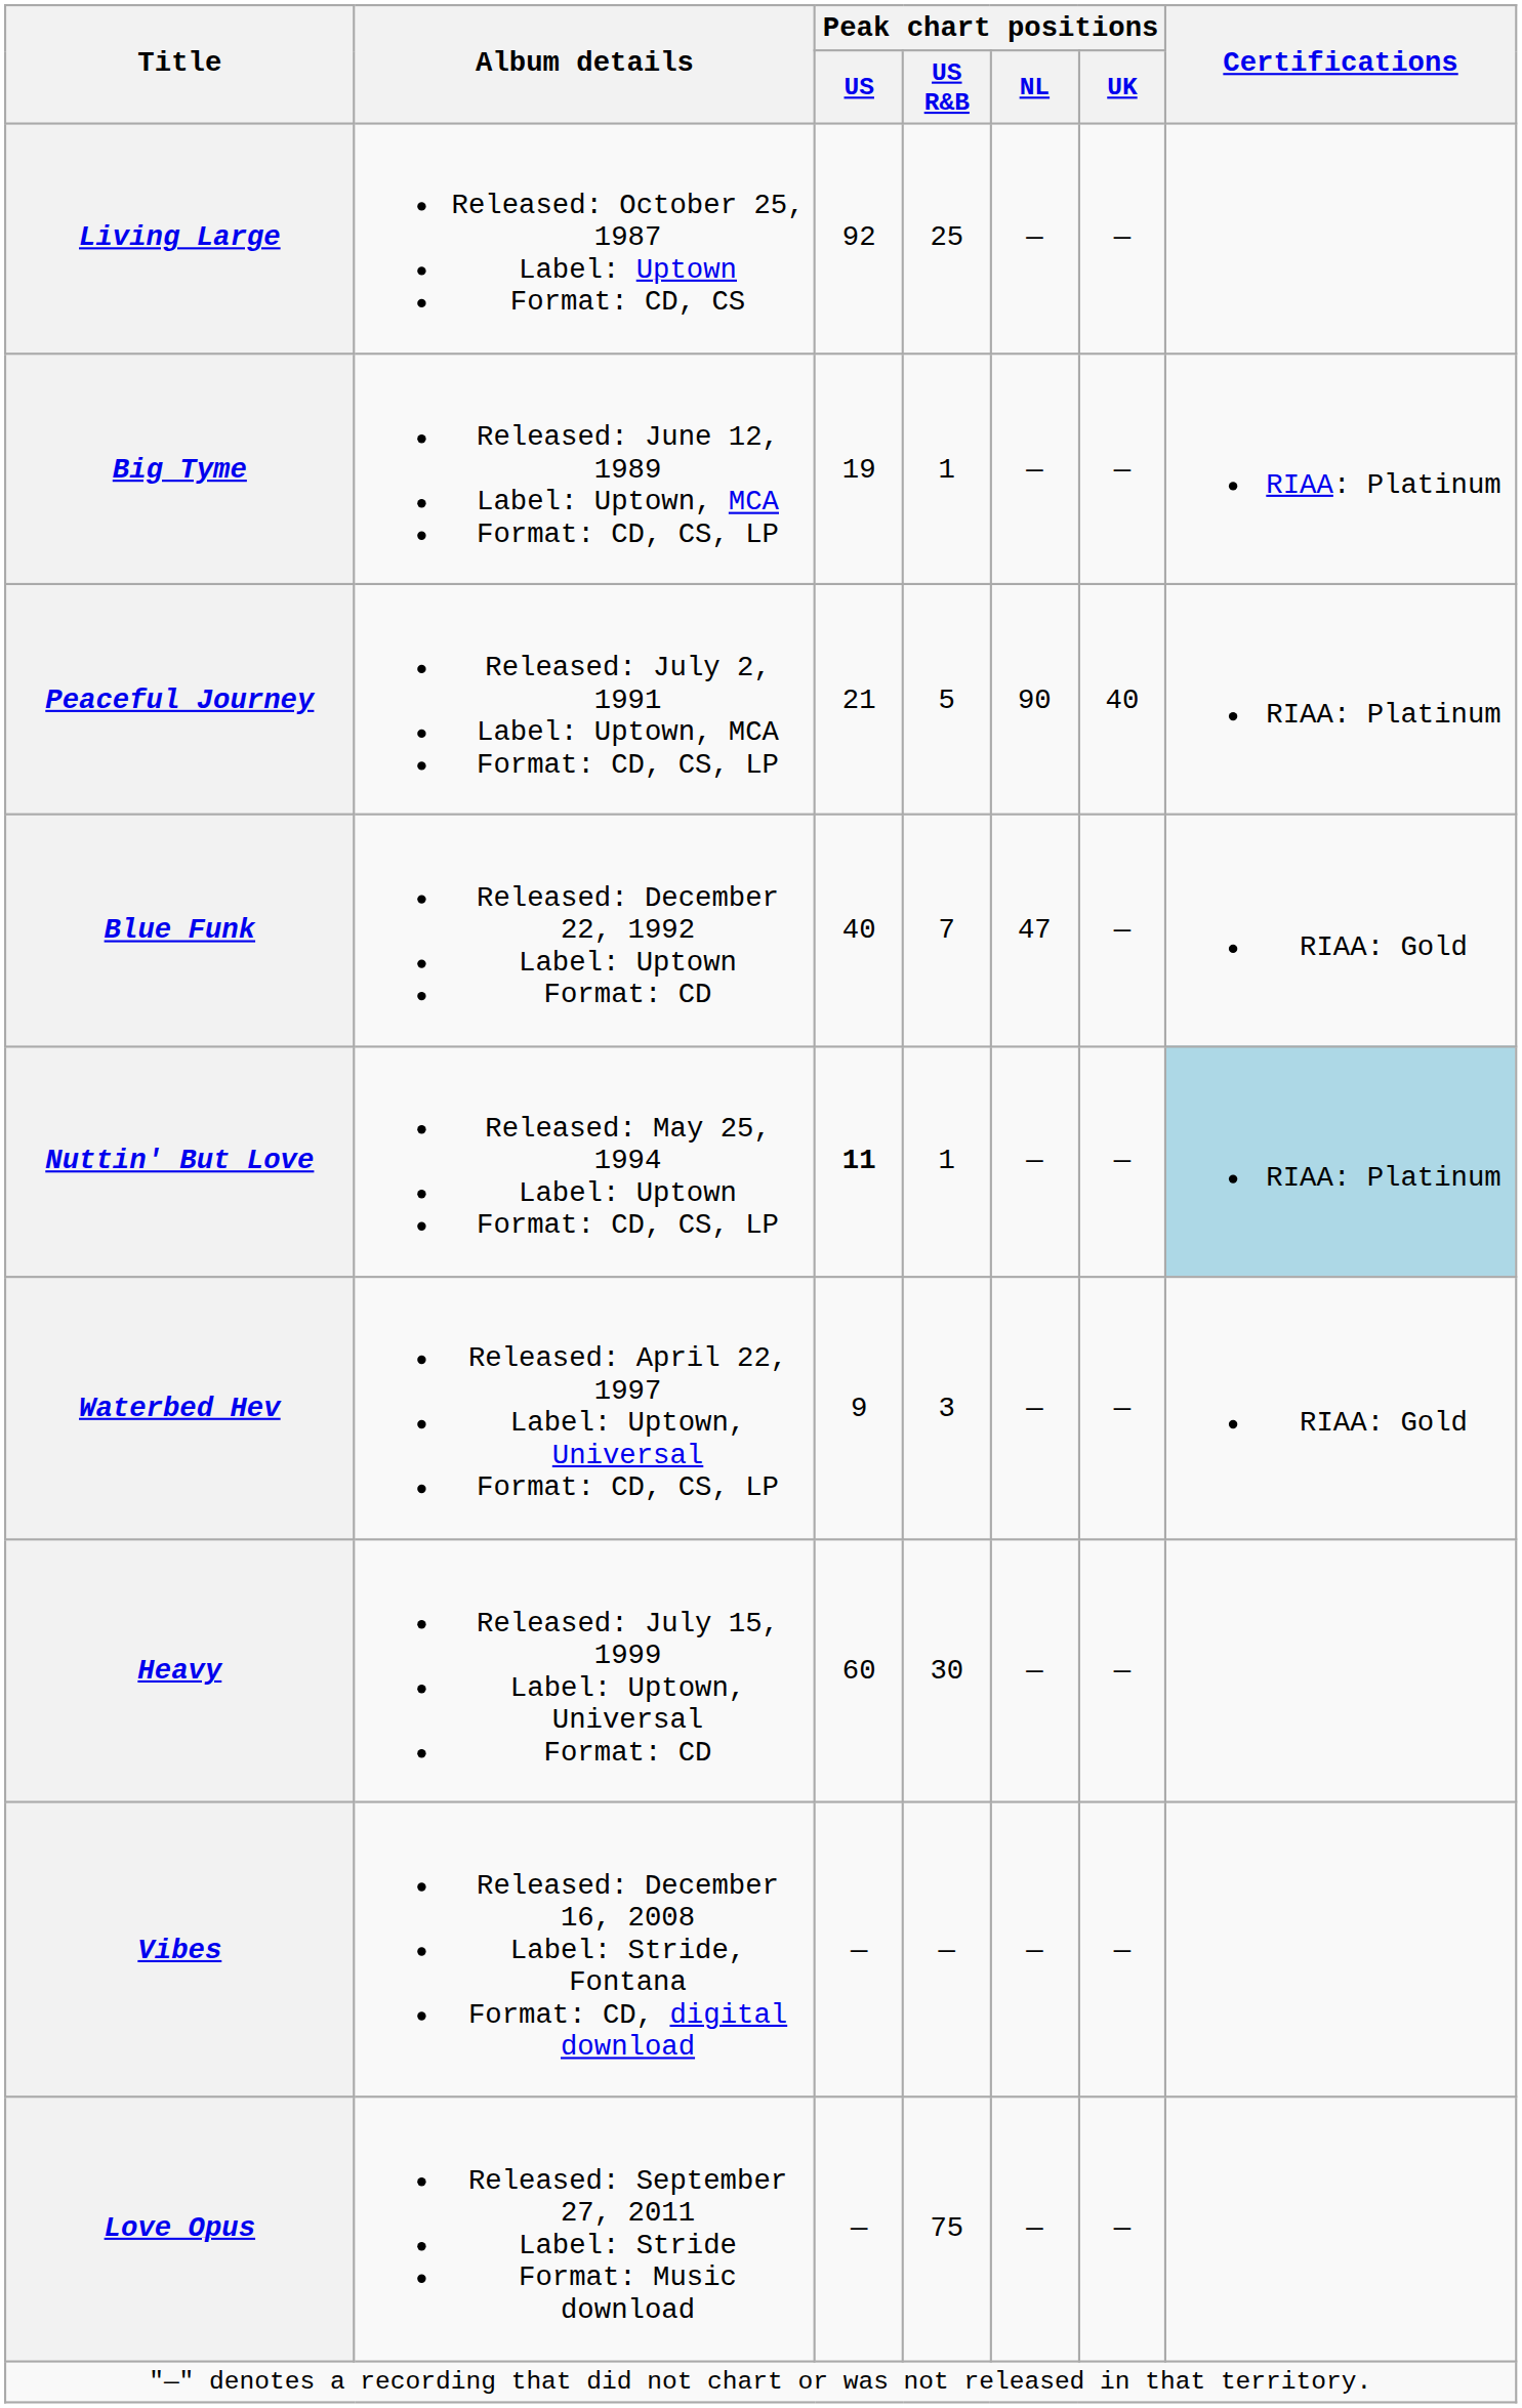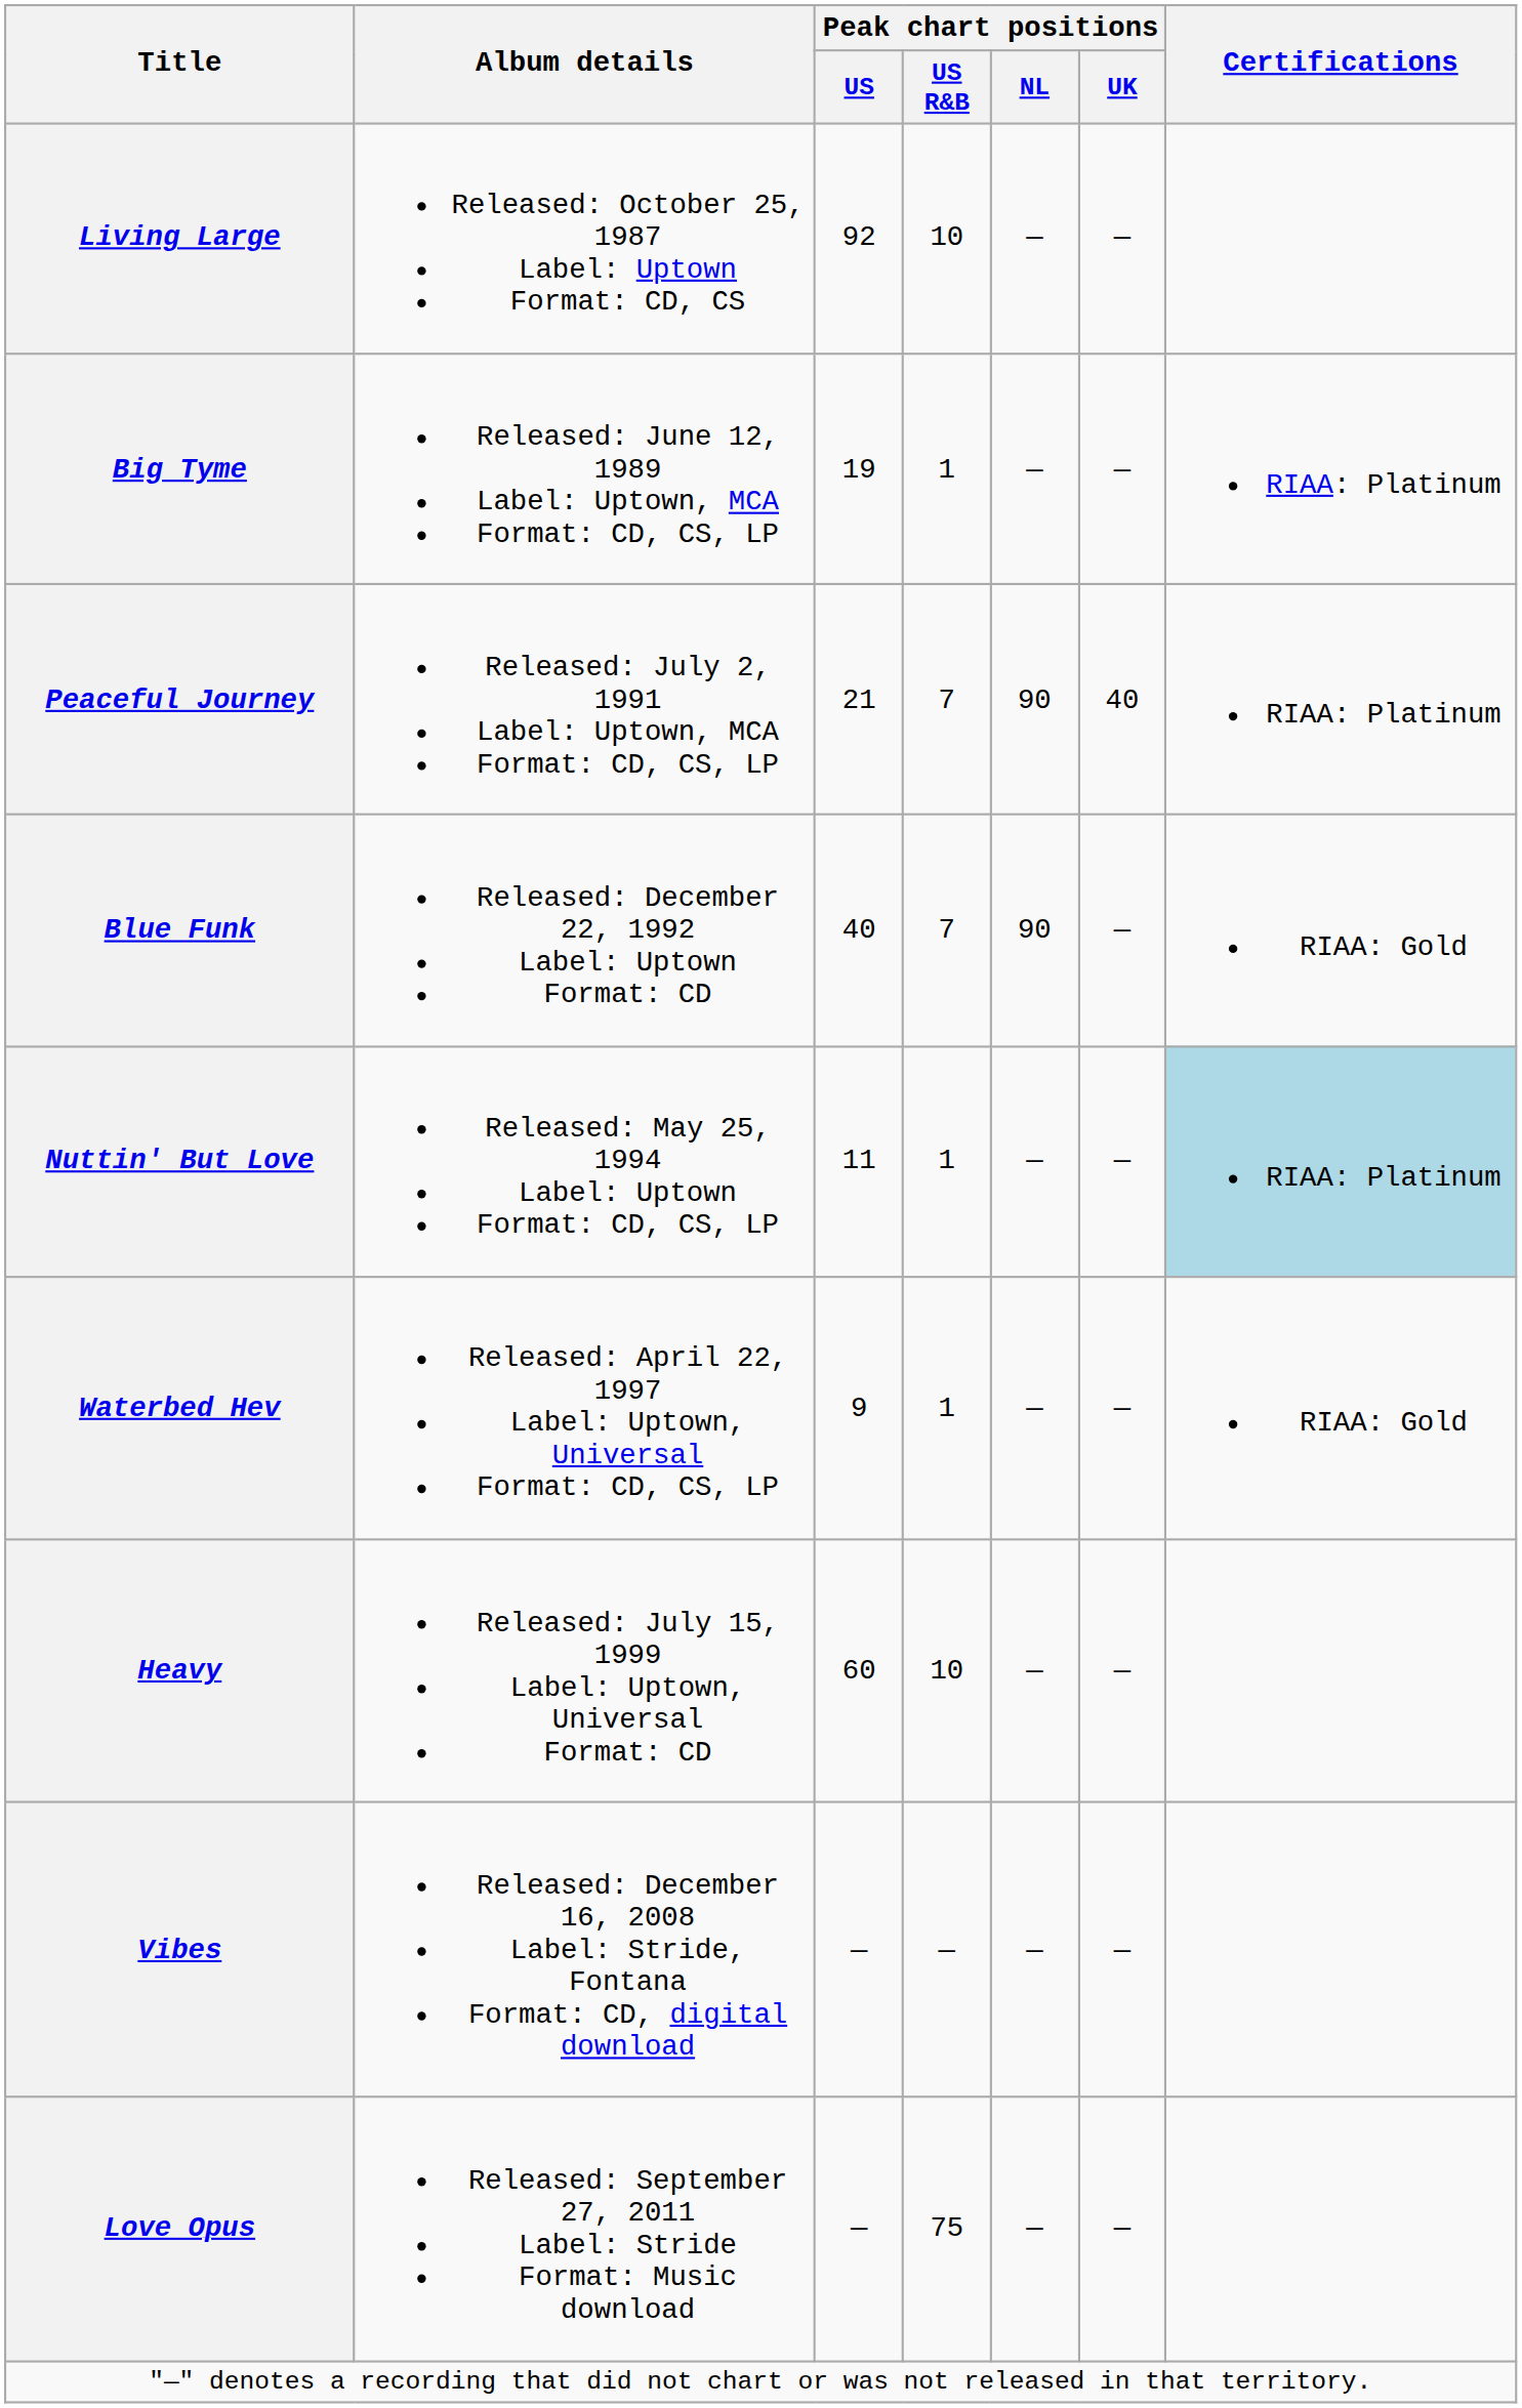 <table class="wikitable plainrowheaders" style="text-align:center;" border="1">
 <tr>
 <th scope="col" rowspan="2" style="width:12em;">Title</th>
 <th scope="col" rowspan="2" style="width:16em;">Album details</th>
 <th scope="col" colspan="4">Peak chart positions</th>
 <th scope="col" rowspan="2" style="width:12em;"><a href='#'>Certifications</a></th>
 </tr>
 <tr>
 <th scope="col" style="width:3em;font-size:90%;"><a href='#'>US</a><br></th>
 <th scope="col" style="width:3em;font-size:90%;"><a href='#'>US R&B</a><br></th>
 <th scope="col" style="width:3em;font-size:90%;"><a href='#'>NL</a><br></th>
 <th scope="col" style="width:3em;font-size:90%;"><a href='#'>UK</a><br></th>
 </tr>
 <tr>
 <th scope="row"><em><a href='#'>Living Large</a></em></th>
 <td><br><ul><li>Released: October 25, 1987</li><li>Label: <a href='#'>Uptown</a></li><li>Format: CD, CS</li></ul></td>
 <td>92</td>
-<td>25</td>
+<td>10</td>
 <td>—</td>
 <td>—</td>
 <td></td>
 </tr>
 <tr>
 <th scope="row"><em><a href='#'>Big Tyme</a></em></th>
 <td><br><ul><li>Released: June 12, 1989</li><li>Label: Uptown, <a href='#'>MCA</a></li><li>Format: CD, CS, LP</li></ul></td>
 <td>19</td>
 <td>1</td>
 <td>—</td>
 <td>—</td>
 <td><br><ul><li><a href='#'>RIAA</a>: Platinum</li></ul></td>
 </tr>
 <tr>
 <th scope="row"><em><a href='#'>Peaceful Journey</a></em></th>
 <td><br><ul><li>Released: July 2, 1991</li><li>Label: Uptown, MCA</li><li>Format: CD, CS, LP</li></ul></td>
 <td>21</td>
-<td>5</td>
+<td>7</td>
 <td>90</td>
 <td>40</td>
 <td><br><ul><li>RIAA: Platinum</li></ul></td>
 </tr>
 <tr>
 <th scope="row"><em><a href='#'>Blue Funk</a></em></th>
 <td><br><ul><li>Released: December 22, 1992</li><li>Label: Uptown</li><li>Format: CD</li></ul></td>
 <td>40</td>
 <td>7</td>
-<td>47</td>
+<td>90</td>
 <td>—</td>
 <td><br><ul><li>RIAA: Gold</li></ul></td>
 </tr>
 <tr>
 <th scope="row"><em><a href='#'>Nuttin' But Love</a></em></th>
 <td><br><ul><li>Released: May 25, 1994</li><li>Label: Uptown</li><li>Format: CD, CS, LP</li></ul></td>
-<td><strong>11</strong></td>
+<td>11</td>
 <td>1</td>
 <td>—</td>
 <td>—</td>
 <td style="background: lightblue;"><br><ul><li>RIAA: Platinum</li></ul></td>
 </tr>
 <tr>
 <th scope="row"><em><a href='#'>Waterbed Hev</a></em></th>
 <td><br><ul><li>Released: April 22, 1997</li><li>Label: Uptown, <a href='#'>Universal</a></li><li>Format: CD, CS, LP</li></ul></td>
 <td>9</td>
-<td>3</td>
+<td>1</td>
 <td>—</td>
 <td>—</td>
 <td><br><ul><li>RIAA: Gold</li></ul></td>
 </tr>
 <tr>
 <th scope="row"><em><a href='#'>Heavy</a></em></th>
 <td><br><ul><li>Released: July 15, 1999</li><li>Label: Uptown, Universal</li><li>Format: CD</li></ul></td>
 <td>60</td>
-<td>30</td>
+<td>10</td>
 <td>—</td>
 <td>—</td>
 <td></td>
 </tr>
 <tr>
 <th scope="row"><em><a href='#'>Vibes</a></em></th>
 <td><br><ul><li>Released: December 16, 2008</li><li>Label: Stride, Fontana</li><li>Format: CD, <a href='#'>digital download</a></li></ul></td>
 <td>—</td>
 <td>—</td>
 <td>—</td>
 <td>—</td>
 <td></td>
 </tr>
 <tr>
 <th scope="row"><em><a href='#'>Love Opus</a></em></th>
 <td><br><ul><li>Released: September 27, 2011</li><li>Label: Stride</li><li>Format: Music download</li></ul></td>
 <td>—</td>
 <td>75</td>
 <td>—</td>
 <td>—</td>
 <td></td>
 </tr>
 <tr>
 <td colspan="11" style="font-size:90%">"—" denotes a recording that did not chart or was not released in that territory.</td>
 </tr>
 </table>
